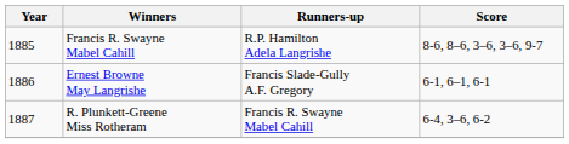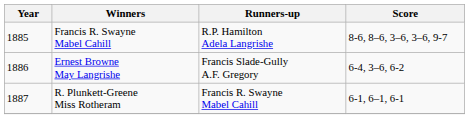 <table class="wikitable" style="font-size:95%;">
 <tr>
 <th style="width:60px;">Year</th>
 <th style="width:200px;">Winners</th>
 <th style="width:200px;">Runners-up</th>
 <th style="width:160px;">Score</th>
 </tr>
 <tr>
 <td>1885</td>
 <td> Francis R. Swayne <br> <a href='#'>Mabel Cahill</a></td>
 <td> R.P. Hamilton<br> <a href='#'>Adela Langrishe</a></td>
 <td>8-6, 8–6, 3–6, 3–6, 9-7</td>
 </tr>
 <tr>
 <td>1886 </td>
 <td> <a href='#'>Ernest Browne</a> <br> <a href='#'>May Langrishe</a></td>
 <td> Francis Slade-Gully<br> A.F. Gregory</td>
-<td>6-1, 6–1, 6-1</td>
+<td>6-4, 3–6, 6-2</td>
 </tr>
 <tr>
 <td>1887</td>
 <td> R. Plunkett-Greene<br> Miss Rotheram</td>
 <td> Francis R. Swayne <br> <a href='#'>Mabel Cahill</a></td>
-<td>6-4, 3–6, 6-2</td>
+<td>6-1, 6–1, 6-1</td>
 </tr>
 <tr>
 </tr>
 </table>
